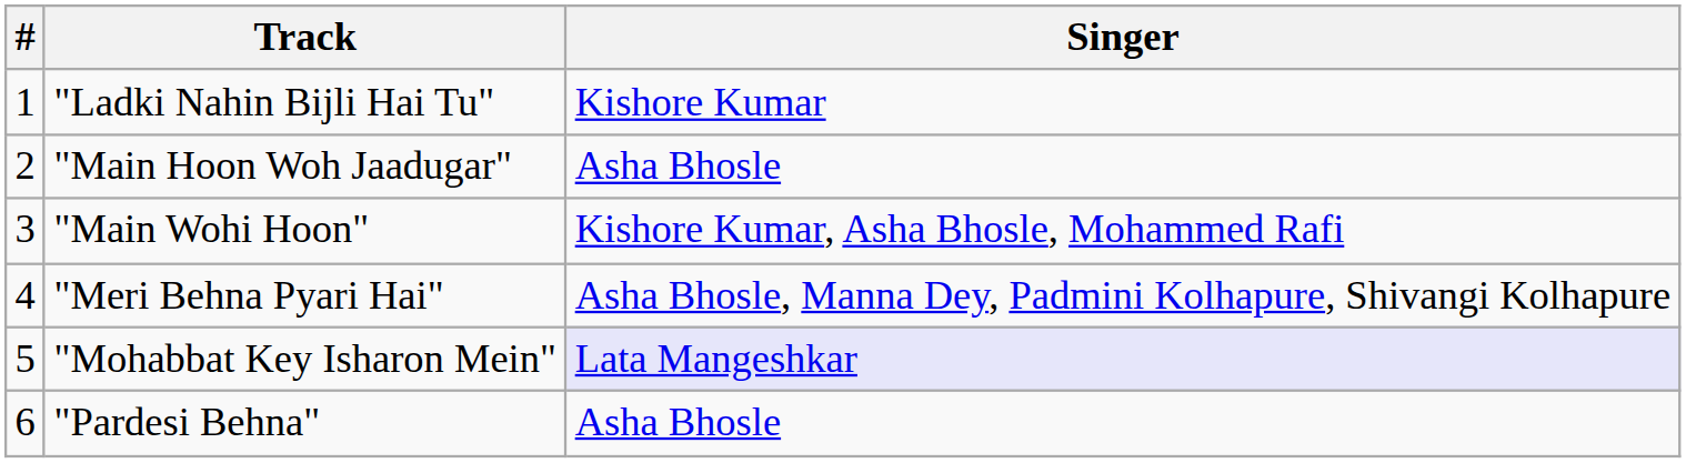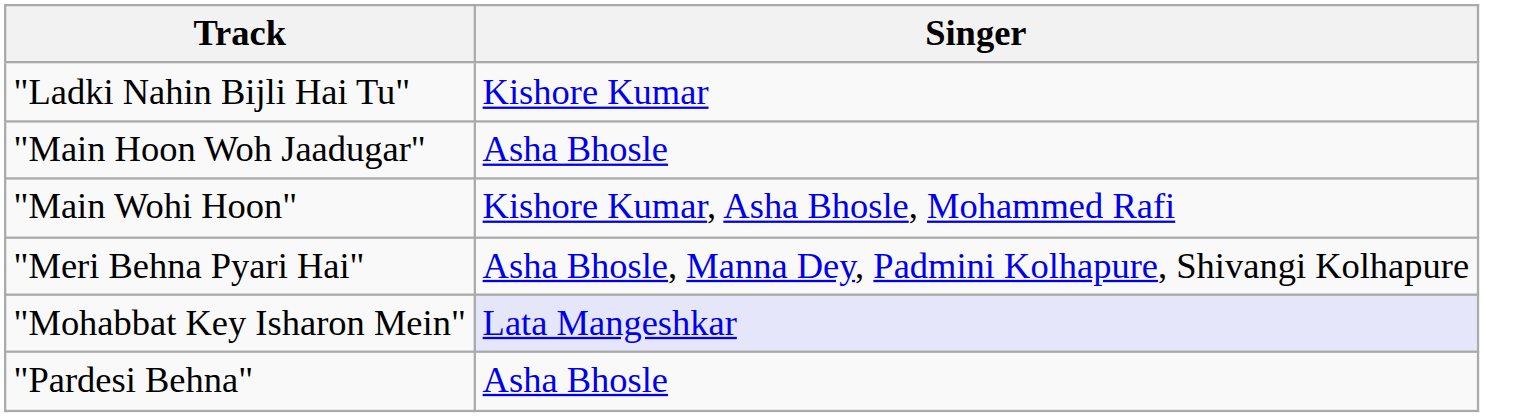 <table class="wikitable">
 <tr>
-<th>#</th>
 <th>Track</th>
 <th>Singer</th>
 </tr>
 <tr>
-<td>1</td>
 <td>"Ladki Nahin Bijli Hai Tu"</td>
 <td><a href='#'>Kishore Kumar</a></td>
 </tr>
 <tr>
-<td>2</td>
 <td>"Main Hoon Woh Jaadugar"</td>
 <td><a href='#'>Asha Bhosle</a></td>
 </tr>
 <tr>
-<td>3</td>
 <td>"Main Wohi Hoon"</td>
 <td><a href='#'>Kishore Kumar</a>, <a href='#'>Asha Bhosle</a>, <a href='#'>Mohammed Rafi</a></td>
 </tr>
 <tr>
-<td>4</td>
 <td>"Meri Behna Pyari Hai"</td>
 <td><a href='#'>Asha Bhosle</a>, <a href='#'>Manna Dey</a>, <a href='#'>Padmini Kolhapure</a>, Shivangi Kolhapure</td>
 </tr>
 <tr>
-<td>5</td>
 <td>"Mohabbat Key Isharon Mein"</td>
 <td style="background: lavender;"><a href='#'>Lata Mangeshkar</a></td>
 </tr>
 <tr>
-<td>6</td>
 <td>"Pardesi Behna"</td>
 <td><a href='#'>Asha Bhosle</a></td>
 </tr>
 </table>
